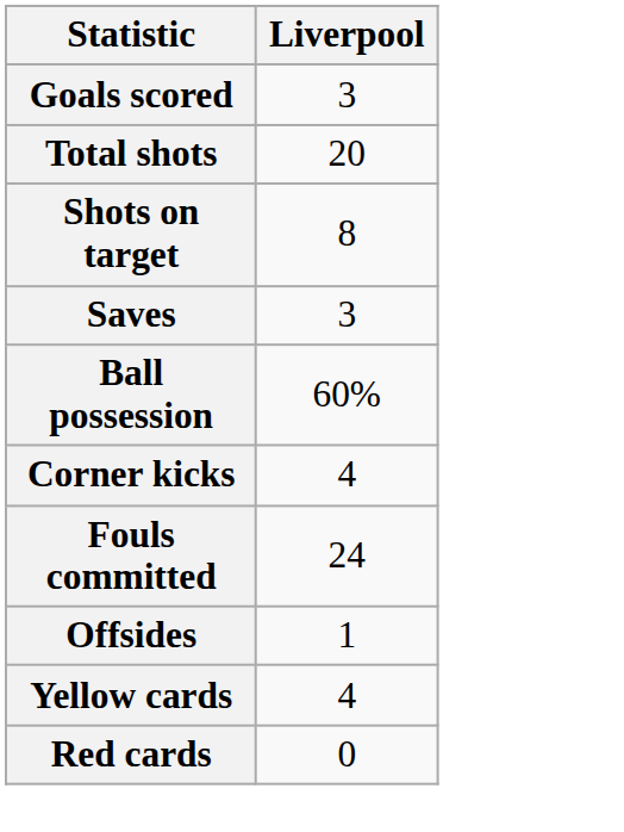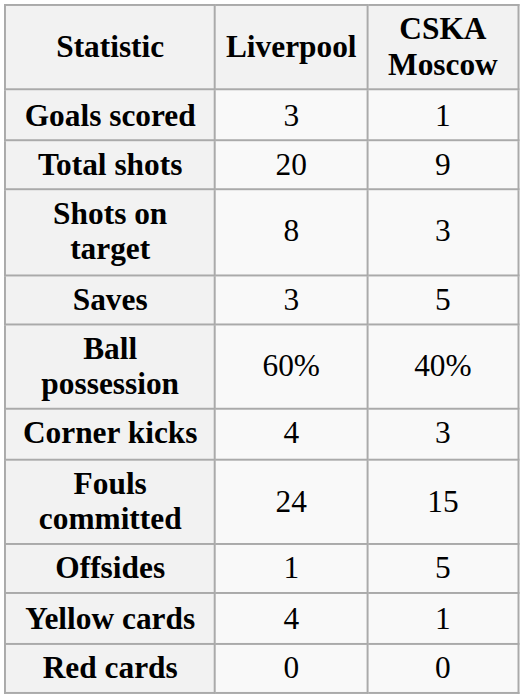 <table class="wikitable plainrowheaders" style="text-align:center">
 <tr>
 <th scope="col" style="width:100px">Statistic</th>
 <th scope="col" style="width:70px">Liverpool</th>
+<th scope="col" style="width:70px">CSKA Moscow</th>
 </tr>
 <tr>
 <th scope=row>Goals scored</th>
 <td>3</td>
+<td>1</td>
 </tr>
 <tr>
 <th scope=row>Total shots</th>
 <td>20</td>
+<td>9</td>
 </tr>
 <tr>
 <th scope=row>Shots on target</th>
 <td>8</td>
+<td>3</td>
 </tr>
 <tr>
 <th scope=row>Saves</th>
 <td>3</td>
+<td>5</td>
 </tr>
 <tr>
 <th scope=row>Ball possession</th>
 <td>60%</td>
+<td>40%</td>
 </tr>
 <tr>
 <th scope=row>Corner kicks</th>
 <td>4</td>
+<td>3</td>
 </tr>
 <tr>
 <th scope=row>Fouls committed</th>
 <td>24</td>
+<td>15</td>
 </tr>
 <tr>
 <th scope=row>Offsides</th>
 <td>1</td>
+<td>5</td>
 </tr>
 <tr>
 <th scope=row>Yellow cards</th>
 <td>4</td>
+<td>1</td>
 </tr>
 <tr>
 <th scope=row>Red cards</th>
 <td>0</td>
+<td>0</td>
 </tr>
 </table>
